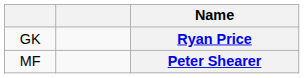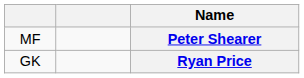 <table class="wikitable plainrowheaders" style="text-align:center">
 <tr>
 <th scope="col" width="50"></th>
 <th scope="col" width="75"></th>
 <th scope="col" width="180">Name</th>
 </tr>
 <tr>
+<td>MF</td>
+<td align="left"></td>
+<th scope="row"><a href='#'>Peter Shearer</a></th>
+</tr>
+<tr>
 <td>GK</td>
 <td align="left"></td>
 <th scope="row"><a href='#'>Ryan Price</a> </th>
 </tr>
-<tr>
-<td>MF</td>
-<td align="left"></td>
-<th scope="row"><a href='#'>Peter Shearer</a></th>
-</tr>
 </table>
